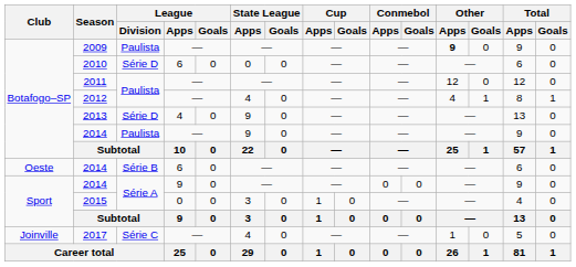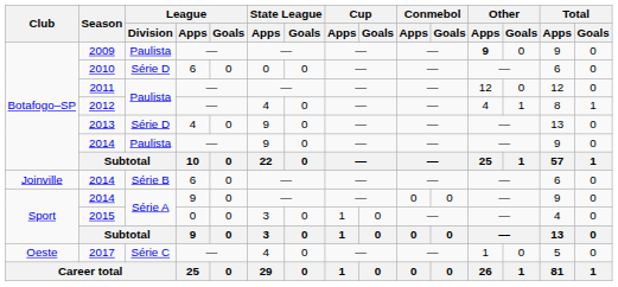 <table class="wikitable" style="text-align: center;">
 <tr>
 <th rowspan="2">Club</th>
 <th rowspan="2">Season</th>
 <th colspan="3">League</th>
 <th colspan="2">State League</th>
 <th colspan="2">Cup</th>
 <th colspan="2">Conmebol</th>
 <th colspan="2">Other</th>
 <th colspan="2">Total</th>
 </tr>
 <tr>
 <th>Division</th>
 <th>Apps</th>
 <th>Goals</th>
 <th>Apps</th>
 <th>Goals</th>
 <th>Apps</th>
 <th>Goals</th>
 <th>Apps</th>
 <th>Goals</th>
 <th>Apps</th>
 <th>Goals</th>
 <th>Apps</th>
 <th>Goals</th>
 </tr>
 <tr>
 <td rowspan=7 valign="center"><a href='#'>Botafogo–SP</a></td>
 <td><a href='#'>2009</a></td>
 <td><a href='#'>Paulista</a></td>
 <td colspan="2">—</td>
 <td colspan="2">—</td>
 <td colspan="2">—</td>
 <td colspan="2">—</td>
 <td><strong>9</strong></td>
 <td>0</td>
 <td>9</td>
 <td>0</td>
 </tr>
 <tr>
 <td><a href='#'>2010</a></td>
 <td><a href='#'>Série D</a></td>
 <td>6</td>
 <td>0</td>
 <td>0</td>
 <td>0</td>
 <td colspan="2">—</td>
 <td colspan="2">—</td>
 <td colspan="2">—</td>
 <td>6</td>
 <td>0</td>
 </tr>
 <tr>
 <td><a href='#'>2011</a></td>
 <td rowspan=2><a href='#'>Paulista</a></td>
 <td colspan="2">—</td>
 <td colspan="2">—</td>
 <td colspan="2">—</td>
 <td colspan="2">—</td>
 <td>12</td>
 <td>0</td>
 <td>12</td>
 <td>0</td>
 </tr>
 <tr>
 <td><a href='#'>2012</a></td>
 <td colspan="2">—</td>
 <td>4</td>
 <td>0</td>
 <td colspan="2">—</td>
 <td colspan="2">—</td>
 <td>4</td>
 <td>1</td>
 <td>8</td>
 <td>1</td>
 </tr>
 <tr>
 <td><a href='#'>2013</a></td>
 <td><a href='#'>Série D</a></td>
 <td>4</td>
 <td>0</td>
 <td>9</td>
 <td>0</td>
 <td colspan="2">—</td>
 <td colspan="2">—</td>
 <td colspan="2">—</td>
 <td>13</td>
 <td>0</td>
 </tr>
 <tr>
 <td><a href='#'>2014</a></td>
 <td><a href='#'>Paulista</a></td>
 <td colspan="2">—</td>
 <td>9</td>
 <td>0</td>
 <td colspan="2">—</td>
 <td colspan="2">—</td>
 <td colspan="2">—</td>
 <td>9</td>
 <td>0</td>
 </tr>
 <tr>
 <th colspan="2"><strong>Subtotal</strong></th>
 <th>10</th>
 <th>0</th>
 <th>22</th>
 <th>0</th>
 <th colspan="2">—</th>
 <th colspan="2">—</th>
 <th>25</th>
 <th>1</th>
 <th>57</th>
 <th>1</th>
 </tr>
 <tr>
-<td valign="center"><a href='#'>Oeste</a></td>
+<td valign="center"><a href='#'>Joinville</a></td>
 <td><a href='#'>2014</a></td>
 <td><a href='#'>Série B</a></td>
 <td>6</td>
 <td>0</td>
 <td colspan="2">—</td>
 <td colspan="2">—</td>
 <td colspan="2">—</td>
 <td colspan="2">—</td>
 <td>6</td>
 <td>0</td>
 </tr>
 <tr>
 <td rowspan=3 valign="center"><a href='#'>Sport</a></td>
 <td><a href='#'>2014</a></td>
 <td rowspan=2><a href='#'>Série A</a></td>
 <td>9</td>
 <td>0</td>
 <td colspan="2">—</td>
 <td colspan="2">—</td>
 <td>0</td>
 <td>0</td>
 <td colspan="2">—</td>
 <td>9</td>
 <td>0</td>
 </tr>
 <tr>
 <td><a href='#'>2015</a></td>
 <td>0</td>
 <td>0</td>
 <td>3</td>
 <td>0</td>
 <td>1</td>
 <td>0</td>
 <td colspan="2">—</td>
 <td colspan="2">—</td>
 <td>4</td>
 <td>0</td>
 </tr>
 <tr>
 <th colspan="2"><strong>Subtotal</strong></th>
 <th>9</th>
 <th>0</th>
 <th>3</th>
 <th>0</th>
 <th>1</th>
 <th>0</th>
 <th>0</th>
 <th>0</th>
 <th colspan="2">—</th>
 <th>13</th>
 <th>0</th>
 </tr>
 <tr>
-<td valign="center"><a href='#'>Joinville</a></td>
+<td valign="center"><a href='#'>Oeste</a></td>
 <td><a href='#'>2017</a></td>
 <td><a href='#'>Série C</a></td>
 <td colspan="2">—</td>
 <td>4</td>
 <td>0</td>
 <td colspan="2">—</td>
 <td colspan="2">—</td>
 <td>1</td>
 <td>0</td>
 <td>5</td>
 <td>0</td>
 </tr>
 <tr>
 <th colspan="3"><strong>Career total</strong></th>
 <th>25</th>
 <th>0</th>
 <th>29</th>
 <th>0</th>
 <th>1</th>
 <th>0</th>
 <th>0</th>
 <th>0</th>
 <th>26</th>
 <th>1</th>
 <th>81</th>
 <th>1</th>
 </tr>
 </table>
